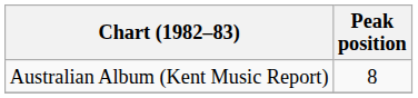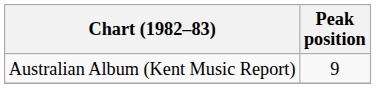 <table class="wikitable plainrowheaders" style="text-align:center">
 <tr>
 <th scope="col">Chart (1982–83)</th>
 <th scope="col">Peak<br>position</th>
 </tr>
 <tr>
 <td>Australian Album (Kent Music Report)</td>
-<td>8</td>
+<td>9</td>
 </tr>
 <tr>
 </tr>
 <tr>
 </tr>
 </table>
